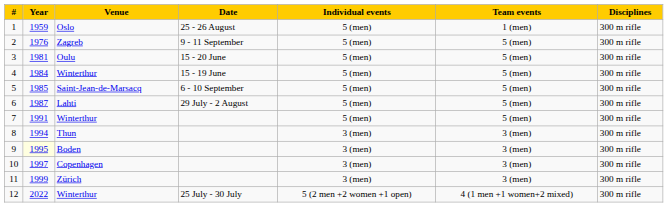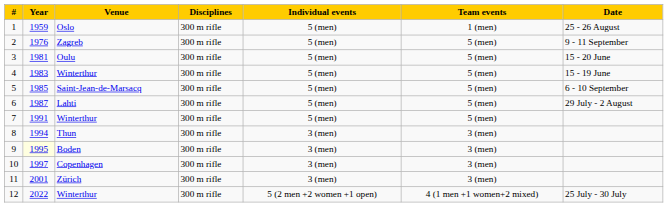 <table class="wikitable" width=65% style="font-size:90%; text-align:left;">
 <tr>
 <th style="background-color:#FC0;">#</th>
 <th style="background-color:#FC0;">Year</th>
 <th style="background-color:#FC0;">Venue</th>
-<th style="background-color:#FC0;">Date</th>
+<th style="background-color:#FC0;">Disciplines</th>
 <th style="background-color:#FC0;">Individual events</th>
 <th style="background-color:#FC0;">Team events</th>
-<th style="background-color:#FC0;">Disciplines</th>
+<th style="background-color:#FC0;">Date</th>
 </tr>
 <tr>
 <td align=center>1</td>
 <td align=center><a href='#'>1959</a></td>
 <td> <a href='#'>Oslo</a></td>
-<td>25 - 26 August</td>
+<td>300 m rifle</td>
 <td align=center>5 (men)</td>
 <td align=center>1 (men)</td>
-<td>300 m rifle</td>
+<td>25 - 26 August</td>
 </tr>
 <tr>
 <td align=center>2</td>
 <td align=center><a href='#'>1976</a></td>
 <td align=left> <a href='#'>Zagreb</a></td>
-<td>9 - 11 September</td>
+<td>300 m rifle</td>
 <td align=center>5 (men)</td>
 <td align=center>5 (men)</td>
-<td>300 m rifle</td>
+<td>9 - 11 September</td>
 </tr>
 <tr>
 <td align=center>3</td>
 <td align=center><a href='#'>1981</a></td>
 <td> <a href='#'>Oulu</a></td>
-<td>15 - 20 June</td>
+<td>300 m rifle</td>
 <td align=center>5 (men)</td>
 <td align=center>5 (men)</td>
-<td>300 m rifle</td>
+<td>15 - 20 June</td>
 </tr>
 <tr>
 <td align=center>4</td>
-<td align=center><a href='#'>1984</a></td>
+<td align=center><a href='#'>1983</a></td>
 <td> <a href='#'>Winterthur</a></td>
-<td>15 - 19 June</td>
+<td>300 m rifle</td>
 <td align=center>5 (men)</td>
 <td align=center>5 (men)</td>
-<td>300 m rifle</td>
+<td>15 - 19 June</td>
 </tr>
 <tr>
 <td align=center>5</td>
 <td align=center><a href='#'>1985</a></td>
 <td align=left> <a href='#'>Saint-Jean-de-Marsacq</a></td>
-<td>6 - 10 September</td>
+<td>300 m rifle</td>
 <td align=center>5 (men)</td>
 <td align=center>5 (men)</td>
-<td>300 m rifle</td>
+<td>6 - 10 September</td>
 </tr>
 <tr>
 <td align=center>6</td>
 <td align=center><a href='#'>1987</a></td>
 <td> <a href='#'>Lahti</a></td>
-<td>29 July - 2 August</td>
+<td>300 m rifle</td>
 <td align=center>5 (men)</td>
 <td align=center>5 (men)</td>
-<td>300 m rifle</td>
+<td>29 July - 2 August</td>
 </tr>
 <tr>
 <td align=center>7</td>
 <td align=center><a href='#'>1991</a></td>
 <td align=left> <a href='#'>Winterthur</a></td>
-<td></td>
+<td>300 m rifle</td>
 <td align=center>5 (men)</td>
 <td align=center>5 (men)</td>
-<td>300 m rifle</td>
+<td></td>
 </tr>
 <tr>
 <td align=center>8</td>
 <td align=center><a href='#'>1994</a></td>
 <td align=left> <a href='#'>Thun</a></td>
-<td></td>
+<td>300 m rifle</td>
 <td align=center>3 (men)</td>
 <td align=center>3 (men)</td>
-<td>300 m rifle</td>
+<td></td>
 </tr>
 <tr>
 <td align=center>9</td>
 <td align=center style="background: lightyellow;"><a href='#'>1995</a></td>
 <td align=left> <a href='#'>Boden</a></td>
-<td></td>
+<td>300 m rifle</td>
 <td align=center>3 (men)</td>
 <td align=center>3 (men)</td>
-<td>300 m rifle</td>
+<td></td>
 </tr>
 <tr>
 <td align=center>10</td>
 <td align=center><a href='#'>1997</a></td>
 <td align=left> <a href='#'>Copenhagen</a></td>
-<td></td>
+<td>300 m rifle</td>
 <td align=center>3 (men)</td>
 <td align=center>3 (men)</td>
-<td>300 m rifle</td>
+<td></td>
 </tr>
 <tr>
 <td align=center>11</td>
-<td align=center><a href='#'>1999</a></td>
+<td align=center><a href='#'>2001</a></td>
 <td> <a href='#'>Zürich</a></td>
-<td></td>
+<td>300 m rifle</td>
 <td align=center>3 (men)</td>
 <td align=center>3 (men)</td>
-<td>300 m rifle</td>
+<td></td>
 </tr>
 <tr>
 <td align=center>12</td>
 <td align=center><a href='#'>2022</a></td>
 <td> <a href='#'>Winterthur</a></td>
-<td>25 July - 30 July</td>
+<td>300 m rifle</td>
 <td align=center>5 (2 men +2 women +1 open)</td>
 <td align=center>4 (1 men +1 women+2 mixed)</td>
-<td>300 m rifle</td>
+<td>25 July - 30 July</td>
 </tr>
 </table>
